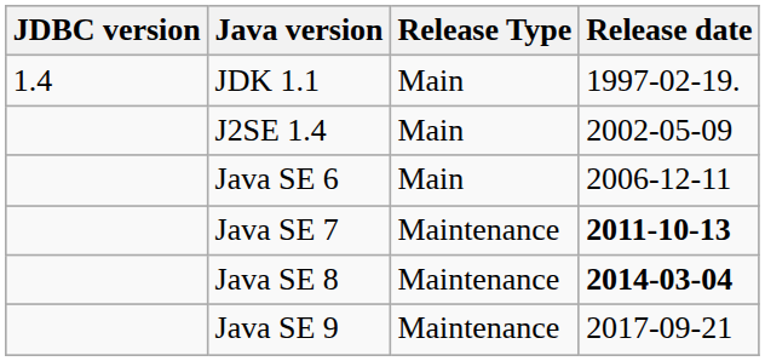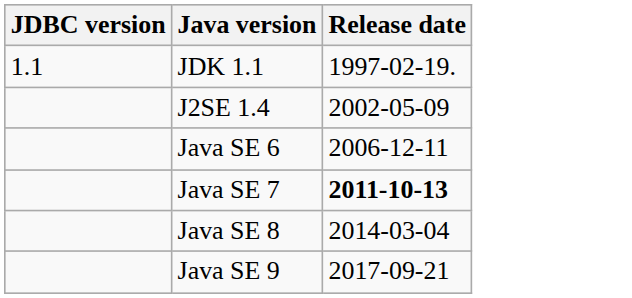 <table class="wikitable">
 <tr>
 <th>JDBC version</th>
 <th>Java version</th>
-<th>Release Type</th>
 <th>Release date</th>
 </tr>
 <tr>
-<td>1.4</td>
+<td>1.1</td>
 <td>JDK 1.1</td>
-<td>Main</td>
 <td>1997-02-19.</td>
 </tr>
 <tr>
 <td></td>
 <td>J2SE 1.4</td>
-<td>Main</td>
 <td>2002-05-09</td>
 </tr>
 <tr>
 <td></td>
 <td>Java SE 6</td>
-<td>Main</td>
 <td>2006-12-11</td>
 </tr>
 <tr>
 <td></td>
 <td>Java SE 7</td>
-<td>Maintenance</td>
 <td><strong>2011-10-13</strong></td>
 </tr>
 <tr>
 <td></td>
 <td>Java SE 8</td>
-<td>Maintenance</td>
-<td><strong>2014-03-04</strong></td>
+<td>2014-03-04</td>
 </tr>
 <tr>
 <td></td>
 <td>Java SE 9</td>
-<td>Maintenance</td>
 <td>2017-09-21</td>
 </tr>
 </table>
